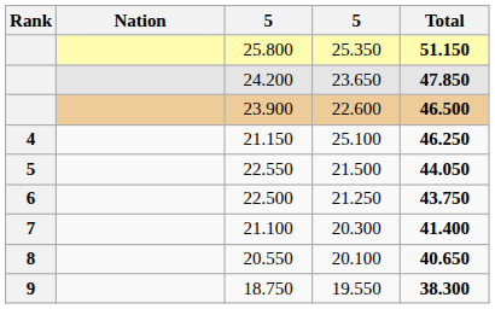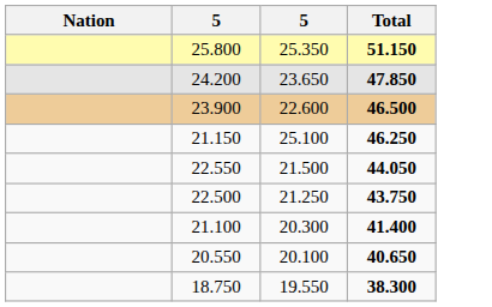 <table class="wikitable sortable" style="text-align:center; font-size:85%">
 <tr>
-<th scope="col" style="width:20px;">Rank</th>
 <th scope="col" style="width:120px;">Nation</th>
 <th scope="col" style="width:60px;">5 </th>
 <th scope="col" style="width:60px;">5 </th>
 <th scope="col" style="width:60px;">Total</th>
 </tr>
 <tr bgcolor="fffcaf">
-<th scope="row"></th>
 <td align="left"></td>
 <td>25.800</td>
 <td>25.350</td>
 <td><strong>51.150</strong></td>
 </tr>
 <tr bgcolor="e5e5e5">
-<th scope="row"></th>
 <td align="left"></td>
 <td>24.200</td>
 <td>23.650</td>
 <td><strong>47.850</strong></td>
 </tr>
 <tr bgcolor="eecc99">
-<th scope="row"></th>
 <td align="left"></td>
 <td>23.900</td>
 <td>22.600</td>
 <td><strong>46.500</strong></td>
 </tr>
 <tr>
-<th scope="row">4</th>
 <td align="left"></td>
 <td>21.150</td>
 <td>25.100</td>
 <td><strong>46.250</strong></td>
 </tr>
 <tr>
-<th scope="row">5</th>
 <td align="left"></td>
 <td>22.550</td>
 <td>21.500</td>
 <td><strong>44.050</strong></td>
 </tr>
 <tr>
-<th scope="row">6</th>
 <td align="left"></td>
 <td>22.500</td>
 <td>21.250</td>
 <td><strong>43.750</strong></td>
 </tr>
 <tr>
-<th scope="row">7</th>
 <td align="left"></td>
 <td>21.100</td>
 <td>20.300</td>
 <td><strong>41.400</strong></td>
 </tr>
 <tr>
-<th scope="row">8</th>
 <td align="left"></td>
 <td>20.550</td>
 <td>20.100</td>
 <td><strong>40.650</strong></td>
 </tr>
 <tr>
-<th scope="row">9</th>
 <td align="left"></td>
 <td>18.750</td>
 <td>19.550</td>
 <td><strong>38.300</strong></td>
 </tr>
 </table>
